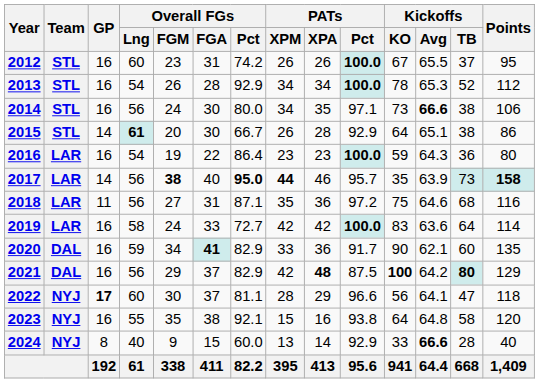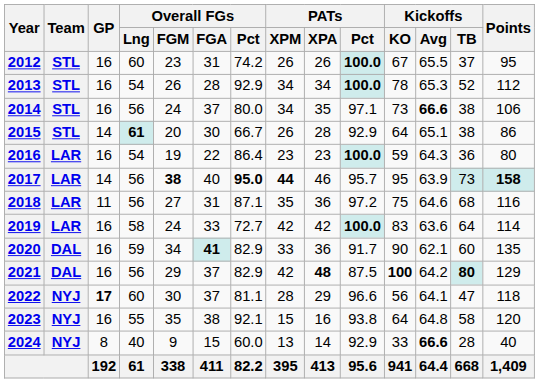 <table class=wikitable style="text-align:center;">
 <tr>
 <th rowspan="2">Year</th>
 <th rowspan="2">Team</th>
 <th rowspan="2">GP</th>
 <th colspan="4">Overall FGs</th>
 <th colspan="3">PATs</th>
 <th colspan="3">Kickoffs</th>
 <th rowspan="2">Points</th>
 </tr>
 <tr>
 <th>Lng</th>
 <th>FGM</th>
 <th>FGA</th>
 <th>Pct</th>
 <th>XPM</th>
 <th>XPA</th>
 <th>Pct</th>
 <th>KO</th>
 <th>Avg</th>
 <th>TB</th>
 </tr>
 <tr>
 <th><a href='#'>2012</a></th>
 <th><a href='#'>STL</a></th>
 <td>16</td>
 <td>60</td>
 <td>23</td>
 <td>31</td>
 <td>74.2</td>
 <td>26</td>
 <td>26</td>
 <td style="background:#cfecec;"><strong>100.0</strong></td>
 <td>67</td>
 <td>65.5</td>
 <td>37</td>
 <td>95</td>
 </tr>
 <tr>
 <th><a href='#'>2013</a></th>
 <th><a href='#'>STL</a></th>
 <td>16</td>
 <td>54</td>
 <td>26</td>
 <td>28</td>
 <td>92.9</td>
 <td>34</td>
 <td>34</td>
 <td style="background:#cfecec;"><strong>100.0</strong></td>
 <td>78</td>
 <td>65.3</td>
 <td>52</td>
 <td>112</td>
 </tr>
 <tr>
 <th><a href='#'>2014</a></th>
 <th><a href='#'>STL</a></th>
 <td>16</td>
 <td>56</td>
 <td>24</td>
-<td>30</td>
+<td>37</td>
 <td>80.0</td>
 <td>34</td>
 <td>35</td>
 <td>97.1</td>
 <td>73</td>
 <td><strong>66.6</strong></td>
 <td>38</td>
 <td>106</td>
 </tr>
 <tr>
 <th><a href='#'>2015</a></th>
 <th><a href='#'>STL</a></th>
 <td>14</td>
 <td style="background:#cfecec;"><strong>61</strong></td>
 <td>20</td>
 <td>30</td>
 <td>66.7</td>
 <td>26</td>
 <td>28</td>
 <td>92.9</td>
 <td>64</td>
 <td>65.1</td>
 <td>38</td>
 <td>86</td>
 </tr>
 <tr>
 <th><a href='#'>2016</a></th>
 <th><a href='#'>LAR</a></th>
 <td>16</td>
 <td>54</td>
 <td>19</td>
 <td>22</td>
 <td>86.4</td>
 <td>23</td>
 <td>23</td>
 <td style="background:#cfecec;"><strong>100.0</strong></td>
 <td>59</td>
 <td>64.3</td>
 <td>36</td>
 <td>80</td>
 </tr>
 <tr>
 <th><a href='#'>2017</a></th>
 <th><a href='#'>LAR</a></th>
 <td>14</td>
 <td>56</td>
 <td><strong>38</strong></td>
 <td>40</td>
 <td><strong>95.0</strong></td>
 <td><strong>44</strong></td>
 <td>46</td>
 <td>95.7</td>
-<td>35</td>
+<td>95</td>
 <td>63.9</td>
 <td style="background:#cfecec;">73</td>
 <td style="background:#cfecec;"><strong>158</strong></td>
 </tr>
 <tr>
 <th><a href='#'>2018</a></th>
 <th><a href='#'>LAR</a></th>
 <td>11</td>
 <td>56</td>
 <td>27</td>
 <td>31</td>
 <td>87.1</td>
 <td>35</td>
 <td>36</td>
 <td>97.2</td>
 <td>75</td>
 <td>64.6</td>
 <td>68</td>
 <td>116</td>
 </tr>
 <tr>
 <th><a href='#'>2019</a></th>
 <th><a href='#'>LAR</a></th>
 <td>16</td>
 <td>58</td>
 <td>24</td>
 <td>33</td>
 <td>72.7</td>
 <td>42</td>
 <td>42</td>
 <td style="background:#cfecec;"><strong>100.0</strong></td>
 <td>83</td>
 <td>63.6</td>
 <td>64</td>
 <td>114</td>
 </tr>
 <tr>
 <th><a href='#'>2020</a></th>
 <th><a href='#'>DAL</a></th>
 <td>16</td>
 <td>59</td>
 <td>34</td>
 <td style="background:#cfecec;"><strong>41</strong></td>
 <td>82.9</td>
 <td>33</td>
 <td>36</td>
 <td>91.7</td>
 <td>90</td>
 <td>62.1</td>
 <td>60</td>
 <td>135</td>
 </tr>
 <tr>
 <th><a href='#'>2021</a></th>
 <th><a href='#'>DAL</a></th>
 <td>16</td>
 <td>56</td>
 <td>29</td>
 <td>37</td>
 <td>82.9</td>
 <td>42</td>
 <td><strong>48</strong></td>
 <td>87.5</td>
 <td><strong>100</strong></td>
 <td>64.2</td>
 <td style="background:#cfecec;"><strong>80</strong></td>
 <td>129</td>
 </tr>
 <tr>
 <th><a href='#'>2022</a></th>
 <th><a href='#'>NYJ</a></th>
 <td><strong>17</strong></td>
 <td>60</td>
 <td>30</td>
 <td>37</td>
 <td>81.1</td>
 <td>28</td>
 <td>29</td>
 <td>96.6</td>
 <td>56</td>
 <td>64.1</td>
 <td>47</td>
 <td>118</td>
 </tr>
 <tr>
 <th><a href='#'>2023</a></th>
 <th><a href='#'>NYJ</a></th>
 <td>16</td>
 <td>55</td>
 <td>35</td>
 <td>38</td>
 <td>92.1</td>
 <td>15</td>
 <td>16</td>
 <td>93.8</td>
 <td>64</td>
 <td>64.8</td>
 <td>58</td>
 <td>120</td>
 </tr>
 <tr>
 <th><a href='#'>2024</a></th>
 <th><a href='#'>NYJ</a></th>
 <td>8</td>
 <td>40</td>
 <td>9</td>
 <td>15</td>
 <td>60.0</td>
 <td>13</td>
 <td>14</td>
 <td>92.9</td>
 <td>33</td>
 <td><strong>66.6</strong></td>
 <td>28</td>
 <td>40</td>
 </tr>
 <tr>
 <th colspan="2"></th>
 <th>192</th>
 <th>61</th>
 <th>338</th>
 <th>411</th>
 <th>82.2</th>
 <th>395</th>
 <th>413</th>
 <th>95.6</th>
 <th>941</th>
 <th>64.4</th>
 <th>668</th>
 <th>1,409</th>
 </tr>
 </table>
